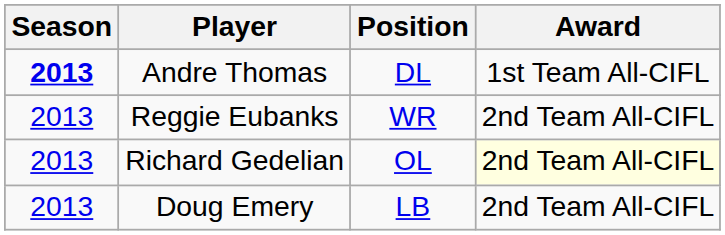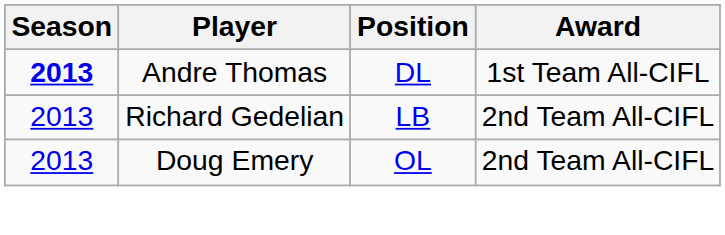 <table class="wikitable" style="text-align:center">
 <tr bgcolor="#efefef">
 <th>Season</th>
 <th>Player</th>
 <th>Position</th>
 <th>Award</th>
 </tr>
 <tr>
 <td><strong><a href='#'>2013</a></strong></td>
 <td>Andre Thomas</td>
 <td><a href='#'>DL</a></td>
 <td>1st Team All-CIFL</td>
 </tr>
 <tr>
 <td><a href='#'>2013</a></td>
-<td>Reggie Eubanks</td>
-<td><a href='#'>WR</a></td>
+<td>Richard Gedelian</td>
+<td><a href='#'>LB</a></td>
 <td>2nd Team All-CIFL</td>
 </tr>
 <tr>
 <td><a href='#'>2013</a></td>
-<td>Richard Gedelian</td>
+<td>Doug Emery</td>
 <td><a href='#'>OL</a></td>
-<td style="background: lightyellow;">2nd Team All-CIFL</td>
-</tr>
-<tr>
-<td><a href='#'>2013</a></td>
-<td>Doug Emery</td>
-<td><a href='#'>LB</a></td>
 <td>2nd Team All-CIFL</td>
 </tr>
 </table>
